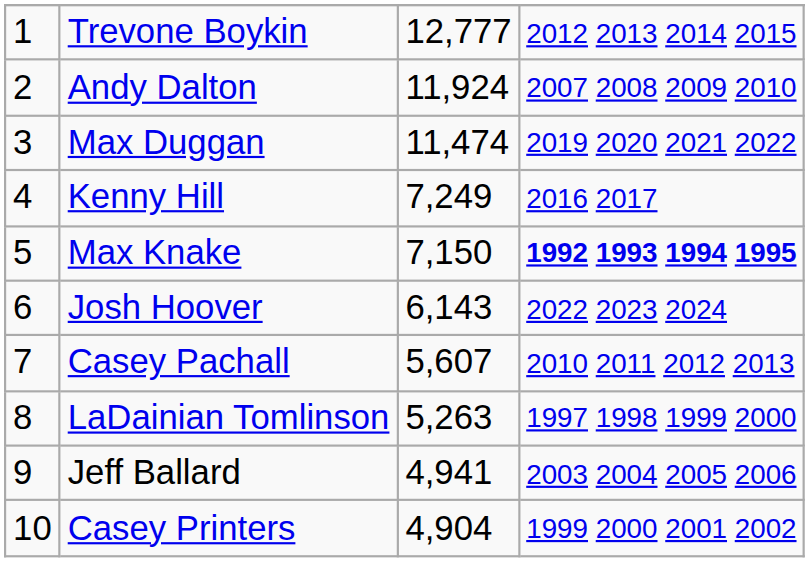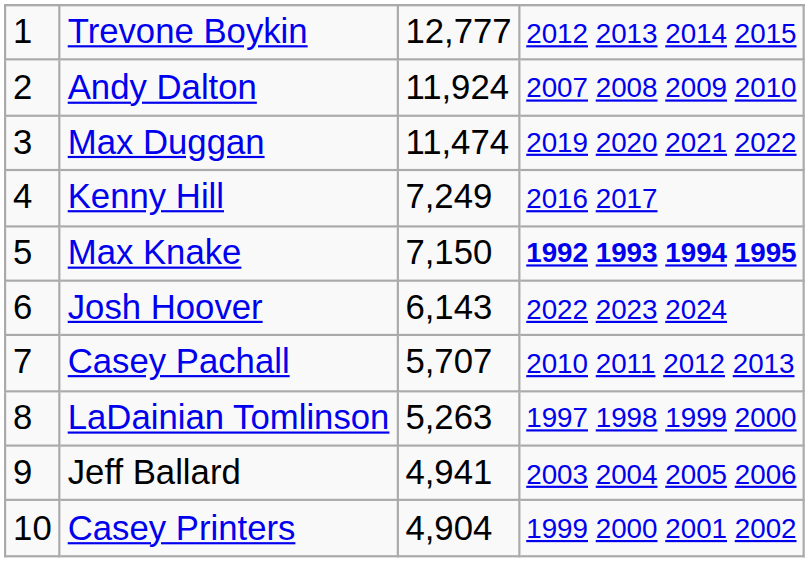 <table class="wikitable">
 <tr>
 </tr>
 <tr>
 <td>1</td>
 <td><a href='#'>Trevone Boykin</a></td>
 <td><abbr>12,777</abbr></td>
 <td style="font-size:80%;"><a href='#'>2012</a> <a href='#'>2013</a> <a href='#'>2014</a> <a href='#'>2015</a></td>
 </tr>
 <tr>
 <td>2</td>
 <td><a href='#'>Andy Dalton</a></td>
 <td><abbr>11,924</abbr></td>
 <td style="font-size:80%;"><a href='#'>2007</a> <a href='#'>2008</a> <a href='#'>2009</a> <a href='#'>2010</a></td>
 </tr>
 <tr>
 <td>3</td>
 <td><a href='#'>Max Duggan</a></td>
 <td><abbr>11,474</abbr></td>
 <td style="font-size:80%;"><a href='#'>2019</a> <a href='#'>2020</a> <a href='#'>2021</a> <a href='#'>2022</a></td>
 </tr>
 <tr>
 <td>4</td>
 <td><a href='#'>Kenny Hill</a></td>
 <td><abbr>7,249</abbr></td>
 <td style="font-size:80%;"><a href='#'>2016</a> <a href='#'>2017</a></td>
 </tr>
 <tr>
 <td>5</td>
 <td><a href='#'>Max Knake</a></td>
 <td><abbr>7,150</abbr></td>
 <td style="font-size:80%;"><strong><a href='#'>1992</a> <a href='#'>1993</a> <a href='#'>1994</a> <a href='#'>1995</a></strong></td>
 </tr>
 <tr>
 <td>6</td>
 <td><a href='#'>Josh Hoover</a></td>
 <td><abbr>6,143</abbr> </td>
 <td style="font-size:80%;"><a href='#'>2022</a> <a href='#'>2023</a> <a href='#'>2024</a></td>
 </tr>
 <tr>
 <td>7</td>
 <td><a href='#'>Casey Pachall</a></td>
-<td><abbr>5,607</abbr></td>
+<td><abbr>5,707</abbr></td>
 <td style="font-size:80%;"><a href='#'>2010</a> <a href='#'>2011</a> <a href='#'>2012</a> <a href='#'>2013</a></td>
 </tr>
 <tr>
 <td>8</td>
 <td><a href='#'>LaDainian Tomlinson</a></td>
 <td><abbr>5,263</abbr></td>
 <td style="font-size:80%;"><a href='#'>1997</a> <a href='#'>1998</a> <a href='#'>1999</a> <a href='#'>2000</a></td>
 </tr>
 <tr>
 <td>9</td>
 <td>Jeff Ballard</td>
 <td><abbr>4,941</abbr></td>
 <td style="font-size:80%;"><a href='#'>2003</a> <a href='#'>2004</a> <a href='#'>2005</a> <a href='#'>2006</a></td>
 </tr>
 <tr>
 <td>10</td>
 <td><a href='#'>Casey Printers</a></td>
 <td><abbr>4,904</abbr></td>
 <td style="font-size:80%;"><a href='#'>1999</a> <a href='#'>2000</a> <a href='#'>2001</a> <a href='#'>2002</a></td>
 </tr>
 </table>
